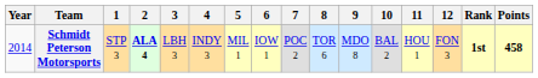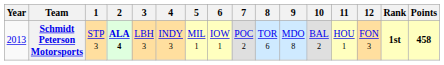 <table class="wikitable" style="text-align:center; font-size:90%">
 <tr>
 <th>Year</th>
 <th>Team</th>
 <th>1</th>
 <th>2</th>
 <th>3</th>
 <th>4</th>
 <th>5</th>
 <th>6</th>
 <th>7</th>
 <th>8</th>
 <th>9</th>
 <th>10</th>
 <th>11</th>
 <th>12</th>
 <th>Rank</th>
 <th>Points</th>
 </tr>
 <tr>
-<td><a href='#'>2014</a></td>
+<td><a href='#'>2013</a></td>
 <th><a href='#'>Schmidt Peterson Motorsports</a></th>
 <td style="background:#FFDF9F;"><a href='#'>STP</a><br><small>3</small></td>
 <td style="background:#DFFFDF;"><strong><a href='#'>ALA</a><br><small>4</small></strong></td>
 <td style="background:#FFDF9F;"><a href='#'>LBH</a><br><small>3</small></td>
 <td style="background:#FFDF9F;"><a href='#'>INDY</a><br><small>3</small></td>
 <td style="background:#FFFFBF;"><a href='#'>MIL</a><br><small>1</small></td>
 <td style="background:#FFFFBF;"><a href='#'>IOW</a><br><small>1</small></td>
 <td style="background:#DFDFDF;"><a href='#'>POC</a><br><small>2</small></td>
 <td style="background:#CFEAFF;"><a href='#'>TOR</a><br><small>6</small></td>
 <td style="background:#CFEAFF;"><a href='#'>MDO</a><br><small>8</small></td>
 <td style="background:#DFDFDF;"><a href='#'>BAL</a><br><small>2</small></td>
 <td style="background:#FFFFBF;"><a href='#'>HOU</a><br><small>1</small></td>
 <td style="background:#FFDF9F;"><a href='#'>FON</a><br><small>3</small></td>
 <td style="background:#FFFFBF;"><strong>1st</strong></td>
 <td style="background:#FFFFBF;"><strong>458</strong></td>
 </tr>
 </table>
